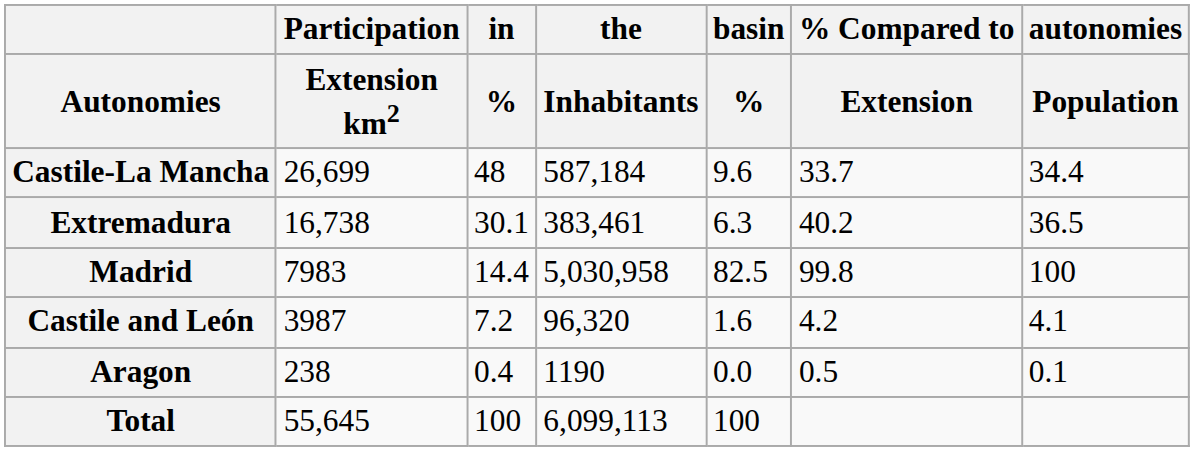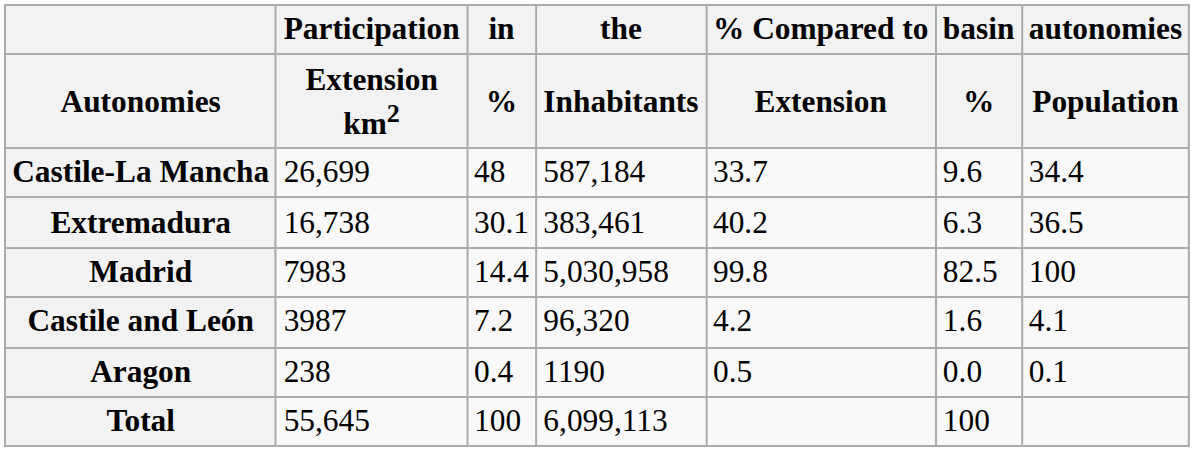 <table class="wikitable">
 <tr>
 <th></th>
 <th>Participation</th>
 <th>in</th>
 <th>the</th>
+<th>% Compared to</th>
 <th>basin</th>
-<th>% Compared to</th>
 <th>autonomies</th>
 </tr>
 <tr>
 <th>Autonomies</th>
 <th>Extension <br> km<sup>2</sup></th>
 <th>%</th>
 <th>Inhabitants</th>
+<th>Extension</th>
 <th>%</th>
-<th>Extension</th>
 <th>Population</th>
 </tr>
 <tr>
 <th>Castile-La Mancha</th>
 <td>26,699</td>
 <td>48</td>
 <td>587,184</td>
+<td>33.7</td>
 <td>9.6</td>
-<td>33.7</td>
 <td>34.4</td>
 </tr>
 <tr>
 <th>Extremadura</th>
 <td>16,738</td>
 <td>30.1</td>
 <td>383,461</td>
+<td>40.2</td>
 <td>6.3</td>
-<td>40.2</td>
 <td>36.5</td>
 </tr>
 <tr>
 <th>Madrid</th>
 <td>7983</td>
 <td>14.4</td>
 <td>5,030,958</td>
+<td>99.8</td>
 <td>82.5</td>
-<td>99.8</td>
 <td>100</td>
 </tr>
 <tr>
 <th>Castile and León</th>
 <td>3987</td>
 <td>7.2</td>
 <td>96,320</td>
+<td>4.2</td>
 <td>1.6</td>
-<td>4.2</td>
 <td>4.1</td>
 </tr>
 <tr>
 <th>Aragon</th>
 <td>238</td>
 <td>0.4</td>
 <td>1190</td>
+<td>0.5</td>
 <td>0.0</td>
-<td>0.5</td>
 <td>0.1</td>
 </tr>
 <tr>
 <th>Total</th>
 <td>55,645</td>
 <td>100</td>
 <td>6,099,113</td>
+<td></td>
 <td>100</td>
-<td></td>
 <td></td>
 </tr>
 </table>
